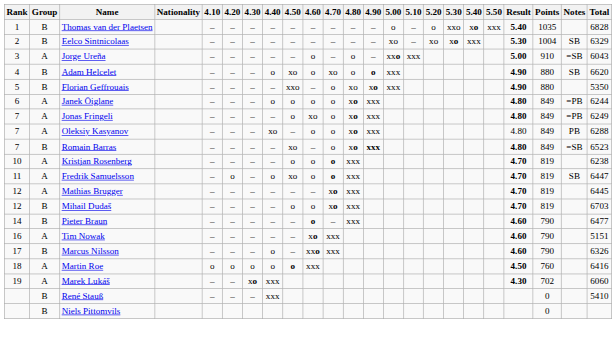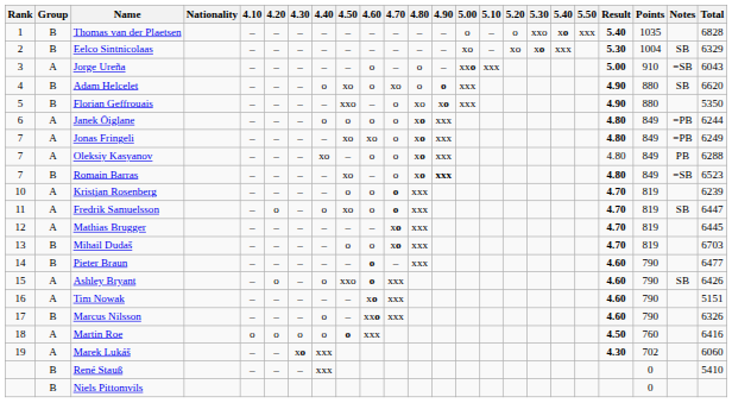 <table class="wikitable sortable" style="text-align:center;font-size:90%">
 <tr>
 <th>Rank</th>
 <th>Group</th>
 <th>Name</th>
 <th>Nationality</th>
 <th>4.10</th>
 <th>4.20</th>
 <th>4.30</th>
 <th>4.40</th>
 <th>4.50</th>
 <th>4.60</th>
 <th>4.70</th>
 <th>4.80</th>
 <th>4.90</th>
 <th>5.00</th>
 <th>5.10</th>
 <th>5.20</th>
 <th>5.30</th>
 <th>5.40</th>
 <th>5.50</th>
 <th>Result</th>
 <th>Points</th>
 <th>Notes</th>
 <th>Total</th>
 </tr>
 <tr>
 <td>1</td>
 <td>B</td>
 <td align=left><a href='#'>Thomas van der Plaetsen</a></td>
 <td align=left></td>
 <td>–</td>
 <td>–</td>
 <td>–</td>
 <td>–</td>
 <td>–</td>
 <td>–</td>
 <td>–</td>
 <td>–</td>
 <td>–</td>
 <td>o</td>
 <td>–</td>
 <td>o</td>
 <td>xxo</td>
 <td>x<strong>o</strong></td>
 <td>xxx</td>
 <td><strong>5.40</strong></td>
 <td>1035</td>
 <td></td>
 <td>6828</td>
 </tr>
 <tr>
 <td>2</td>
 <td>B</td>
 <td align=left><a href='#'>Eelco Sintnicolaas</a></td>
 <td align=left></td>
 <td>–</td>
 <td>–</td>
 <td>–</td>
 <td>–</td>
 <td>–</td>
 <td>–</td>
 <td>–</td>
 <td>–</td>
 <td>–</td>
 <td>xo</td>
 <td>–</td>
 <td>xo</td>
 <td>x<strong>o</strong></td>
 <td>xxx</td>
 <td></td>
 <td><strong>5.30</strong></td>
 <td>1004</td>
 <td>SB</td>
 <td>6329</td>
 </tr>
 <tr>
 <td>3</td>
 <td>A</td>
 <td align=left><a href='#'>Jorge Ureña</a></td>
 <td align=left></td>
 <td>–</td>
 <td>–</td>
 <td>–</td>
 <td>–</td>
 <td>–</td>
 <td>o</td>
 <td>–</td>
 <td>o</td>
 <td>–</td>
 <td>xx<strong>o</strong></td>
 <td>xxx</td>
 <td></td>
 <td></td>
 <td></td>
 <td></td>
 <td><strong>5.00</strong></td>
 <td>910</td>
 <td>=SB</td>
 <td>6043</td>
 </tr>
 <tr>
 <td>4</td>
 <td>B</td>
 <td align=left><a href='#'>Adam Helcelet</a></td>
 <td align=left></td>
 <td>–</td>
 <td>–</td>
 <td>–</td>
 <td>o</td>
 <td>xo</td>
 <td>o</td>
 <td>xo</td>
 <td>o</td>
 <td><strong>o</strong></td>
 <td>xxx</td>
 <td></td>
 <td></td>
 <td></td>
 <td></td>
 <td></td>
 <td><strong>4.90</strong></td>
 <td>880</td>
 <td>SB</td>
 <td>6620</td>
 </tr>
 <tr>
 <td>5</td>
 <td>B</td>
 <td align=left><a href='#'>Florian Geffrouais</a></td>
 <td align=left></td>
 <td>–</td>
 <td>–</td>
 <td>–</td>
 <td>–</td>
 <td>xxo</td>
 <td>–</td>
 <td>o</td>
 <td>xo</td>
 <td>x<strong>o</strong></td>
 <td>xxx</td>
 <td></td>
 <td></td>
 <td></td>
 <td></td>
 <td></td>
 <td><strong>4.90</strong></td>
 <td>880</td>
 <td></td>
 <td>5350</td>
 </tr>
 <tr>
 <td>6</td>
 <td>A</td>
 <td align=left><a href='#'>Janek Õiglane</a></td>
 <td align=left></td>
 <td>–</td>
 <td>–</td>
 <td>–</td>
 <td>o</td>
 <td>o</td>
 <td>o</td>
 <td>o</td>
 <td>x<strong>o</strong></td>
 <td>xxx</td>
 <td></td>
 <td></td>
 <td></td>
 <td></td>
 <td></td>
 <td></td>
 <td><strong>4.80</strong></td>
 <td>849</td>
 <td>=PB</td>
 <td>6244</td>
 </tr>
 <tr>
 <td>7</td>
 <td>A</td>
 <td align=left><a href='#'>Jonas Fringeli</a></td>
 <td align=left></td>
 <td>–</td>
 <td>–</td>
 <td>–</td>
 <td>–</td>
-<td>o</td>
+<td>xo</td>
 <td>xo</td>
 <td>o</td>
 <td>x<strong>o</strong></td>
 <td>xxx</td>
 <td></td>
 <td></td>
 <td></td>
 <td></td>
 <td></td>
 <td></td>
 <td><strong>4.80</strong></td>
 <td>849</td>
 <td>=PB</td>
 <td>6249</td>
 </tr>
 <tr>
 <td>7</td>
 <td>A</td>
 <td align=left><a href='#'>Oleksiy Kasyanov</a></td>
 <td align=left></td>
 <td>–</td>
 <td>–</td>
 <td>–</td>
 <td>xo</td>
 <td>–</td>
 <td>o</td>
 <td>o</td>
 <td>x<strong>o</strong></td>
 <td>xxx</td>
 <td></td>
 <td></td>
 <td></td>
 <td></td>
 <td></td>
 <td></td>
 <td>4.80</td>
 <td>849</td>
 <td>PB</td>
 <td>6288</td>
 </tr>
 <tr>
 <td>7</td>
 <td>B</td>
 <td align=left><a href='#'>Romain Barras</a></td>
 <td align=left></td>
 <td>–</td>
 <td>–</td>
 <td>–</td>
 <td>–</td>
 <td>xo</td>
 <td>–</td>
 <td>o</td>
 <td>x<strong>o</strong></td>
 <td><strong>xxx</strong></td>
 <td></td>
 <td></td>
 <td></td>
 <td></td>
 <td></td>
 <td></td>
 <td><strong>4.80</strong></td>
 <td>849</td>
 <td>=SB</td>
 <td>6523</td>
 </tr>
 <tr>
 <td>10</td>
 <td>A</td>
 <td align=left><a href='#'>Kristjan Rosenberg</a></td>
 <td align=left></td>
 <td>–</td>
 <td>–</td>
 <td>–</td>
 <td>–</td>
 <td>o</td>
 <td>o</td>
 <td><strong>o</strong></td>
 <td>xxx</td>
 <td></td>
 <td></td>
 <td></td>
 <td></td>
 <td></td>
 <td></td>
 <td></td>
 <td><strong>4.70</strong></td>
 <td>819</td>
 <td></td>
-<td>6238</td>
+<td>6239</td>
 </tr>
 <tr>
 <td>11</td>
 <td>A</td>
 <td align=left><a href='#'>Fredrik Samuelsson</a></td>
 <td align=left></td>
 <td>–</td>
 <td>o</td>
 <td>–</td>
 <td>o</td>
 <td>xo</td>
 <td>o</td>
 <td><strong>o</strong></td>
 <td>xxx</td>
 <td></td>
 <td></td>
 <td></td>
 <td></td>
 <td></td>
 <td></td>
 <td></td>
 <td><strong>4.70</strong></td>
 <td>819</td>
 <td>SB</td>
 <td>6447</td>
 </tr>
 <tr>
 <td>12</td>
 <td>A</td>
 <td align=left><a href='#'>Mathias Brugger</a></td>
 <td align=left></td>
 <td>–</td>
 <td>–</td>
 <td>–</td>
 <td>–</td>
 <td>–</td>
 <td>–</td>
 <td>x<strong>o</strong></td>
 <td>xxx</td>
 <td></td>
 <td></td>
 <td></td>
 <td></td>
 <td></td>
 <td></td>
 <td></td>
 <td><strong>4.70</strong></td>
 <td>819</td>
 <td></td>
 <td>6445</td>
 </tr>
 <tr>
-<td>12</td>
+<td>13</td>
 <td>B</td>
 <td align=left><a href='#'>Mihail Dudaš</a></td>
 <td align=left></td>
 <td>–</td>
 <td>–</td>
 <td>–</td>
 <td>–</td>
 <td>o</td>
 <td>o</td>
 <td>x<strong>o</strong></td>
 <td>xxx</td>
 <td></td>
 <td></td>
 <td></td>
 <td></td>
 <td></td>
 <td></td>
 <td></td>
 <td><strong>4.70</strong></td>
 <td>819</td>
 <td></td>
 <td>6703</td>
 </tr>
 <tr>
 <td>14</td>
 <td>B</td>
 <td align=left><a href='#'>Pieter Braun</a></td>
 <td align=left></td>
 <td>–</td>
 <td>–</td>
 <td>–</td>
 <td>–</td>
 <td>–</td>
 <td><strong>o</strong></td>
 <td>–</td>
 <td>xxx</td>
 <td></td>
 <td></td>
 <td></td>
 <td></td>
 <td></td>
 <td></td>
 <td></td>
 <td><strong>4.60</strong></td>
 <td>790</td>
 <td></td>
 <td>6477</td>
+</tr>
+<tr>
+<td>15</td>
+<td>A</td>
+<td align=left><a href='#'>Ashley Bryant</a></td>
+<td align=left></td>
+<td>–</td>
+<td>o</td>
+<td>–</td>
+<td>o</td>
+<td>xxo</td>
+<td><strong>o</strong></td>
+<td>xxx</td>
+<td></td>
+<td></td>
+<td></td>
+<td></td>
+<td></td>
+<td></td>
+<td></td>
+<td></td>
+<td><strong>4.60</strong></td>
+<td>790</td>
+<td>SB</td>
+<td>6426</td>
 </tr>
 <tr>
 <td>16</td>
 <td>A</td>
 <td align=left><a href='#'>Tim Nowak</a></td>
 <td align=left></td>
 <td>–</td>
 <td>–</td>
 <td>–</td>
 <td>–</td>
 <td>–</td>
 <td>x<strong>o</strong></td>
 <td>xxx</td>
 <td></td>
 <td></td>
 <td></td>
 <td></td>
 <td></td>
 <td></td>
 <td></td>
 <td></td>
 <td><strong>4.60</strong></td>
 <td>790</td>
 <td></td>
 <td>5151</td>
 </tr>
 <tr>
 <td>17</td>
 <td>B</td>
 <td align=left><a href='#'>Marcus Nilsson</a></td>
 <td align=left></td>
 <td>–</td>
 <td>–</td>
 <td>–</td>
 <td>o</td>
 <td>–</td>
 <td>xx<strong>o</strong></td>
 <td>xxx</td>
 <td></td>
 <td></td>
 <td></td>
 <td></td>
 <td></td>
 <td></td>
 <td></td>
 <td></td>
 <td><strong>4.60</strong></td>
 <td>790</td>
 <td></td>
 <td>6326</td>
 </tr>
 <tr>
 <td>18</td>
 <td>A</td>
 <td align=left><a href='#'>Martin Roe</a></td>
 <td align=left></td>
 <td>o</td>
 <td>o</td>
 <td>o</td>
 <td>o</td>
 <td><strong>o</strong></td>
 <td>xxx</td>
 <td></td>
 <td></td>
 <td></td>
 <td></td>
 <td></td>
 <td></td>
 <td></td>
 <td></td>
 <td></td>
 <td><strong>4.50</strong></td>
 <td>760</td>
 <td></td>
 <td>6416</td>
 </tr>
 <tr>
 <td>19</td>
 <td>A</td>
 <td align=left><a href='#'>Marek Lukáš</a></td>
 <td align=left></td>
 <td>–</td>
 <td>–</td>
 <td>x<strong>o</strong></td>
 <td>xxx</td>
 <td></td>
 <td></td>
 <td></td>
 <td></td>
 <td></td>
 <td></td>
 <td></td>
 <td></td>
 <td></td>
 <td></td>
 <td></td>
 <td><strong>4.30</strong></td>
 <td>702</td>
 <td></td>
 <td>6060</td>
 </tr>
 <tr>
 <td></td>
 <td>B</td>
 <td align=left><a href='#'>René Stauß</a></td>
 <td align=left></td>
 <td>–</td>
 <td>–</td>
 <td>–</td>
 <td>xxx</td>
 <td></td>
 <td></td>
 <td></td>
 <td></td>
 <td></td>
 <td></td>
 <td></td>
 <td></td>
 <td></td>
 <td></td>
 <td></td>
 <td><strong></strong></td>
 <td>0</td>
 <td></td>
 <td>5410</td>
 </tr>
 <tr>
 <td></td>
 <td>B</td>
 <td align=left><a href='#'>Niels Pittomvils</a></td>
 <td align=left></td>
 <td></td>
 <td></td>
 <td></td>
 <td></td>
 <td></td>
 <td></td>
 <td></td>
 <td></td>
 <td></td>
 <td></td>
 <td></td>
 <td></td>
 <td></td>
 <td></td>
 <td></td>
 <td><strong></strong></td>
 <td>0</td>
 <td></td>
 <td></td>
 </tr>
 </table>
